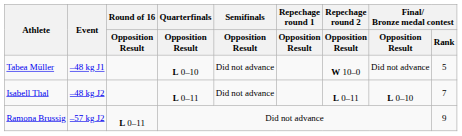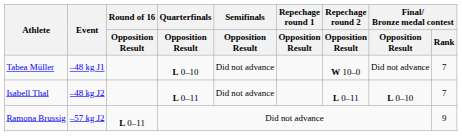 <table class= wikitable style="font-size:90%">
 <tr>
 <th rowspan="2">Athlete</th>
 <th rowspan="2">Event</th>
 <th>Round of 16</th>
 <th>Quarterfinals</th>
 <th>Semifinals</th>
 <th>Repechage <br>round 1</th>
 <th>Repechage <br>round 2</th>
 <th colspan=2>Final/<br>Bronze medal contest</th>
 </tr>
 <tr>
 <th>Opposition<br>Result</th>
 <th>Opposition<br>Result</th>
 <th>Opposition<br>Result</th>
 <th>Opposition<br>Result</th>
 <th>Opposition<br>Result</th>
 <th>Opposition<br>Result</th>
 <th>Rank</th>
 </tr>
 <tr align=center>
 <td align=left><a href='#'>Tabea Müller</a></td>
 <td align=left><a href='#'>–48 kg J1</a></td>
 <td></td>
 <td><br><strong>L</strong> 0–10</td>
 <td>Did not advance</td>
 <td></td>
 <td><br><strong>W</strong> 10–0</td>
 <td>Did not advance</td>
-<td>5</td>
+<td>7</td>
 </tr>
 <tr align=center>
 <td align=left><a href='#'>Isabell Thal</a></td>
 <td align=left><a href='#'>–48 kg J2</a></td>
 <td></td>
 <td><br><strong>L</strong> 0–11</td>
 <td>Did not advance</td>
 <td></td>
 <td><br><strong>L</strong> 0–11</td>
 <td><br><strong>L</strong> 0–10</td>
 <td>7</td>
 </tr>
 <tr align=center>
 <td align=left><a href='#'>Ramona Brussig</a></td>
 <td align=left><a href='#'>–57 kg J2</a></td>
 <td><br><strong>L</strong> 0–11</td>
 <td colspan=5>Did not advance</td>
 <td>9</td>
 </tr>
 </table>
